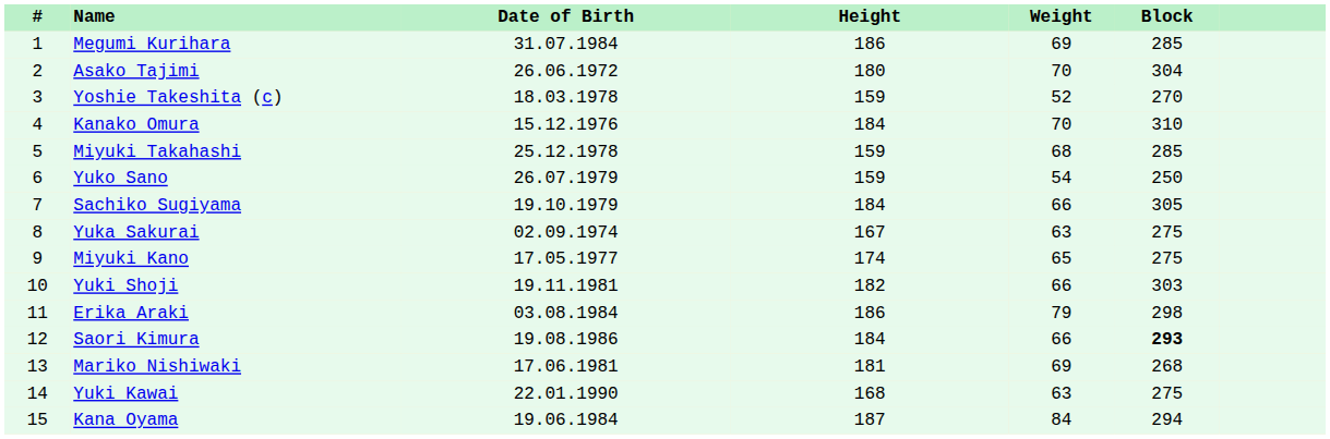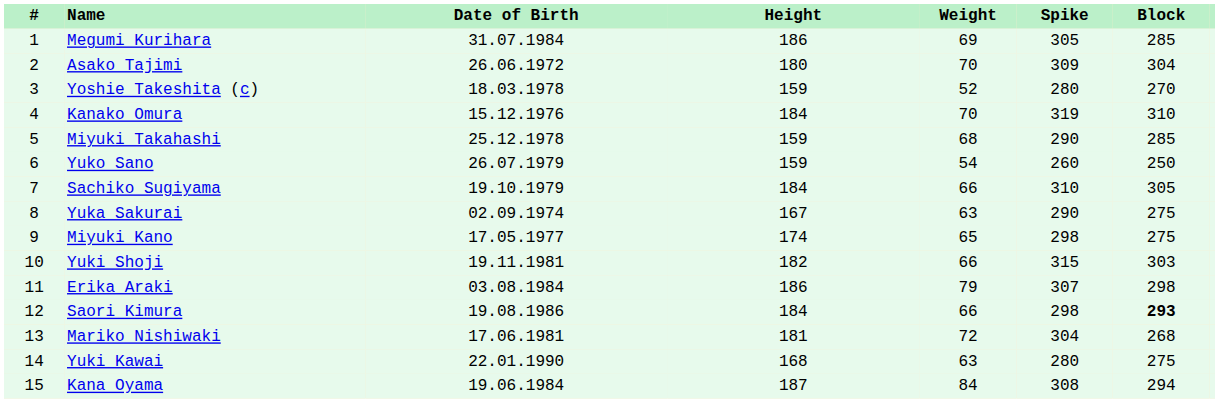 <table border=0 cellpadding=2 cellspacing=0  |- bgcolor=#FFECCE style="text-align:center; font-size:90%;" width=100%>
 <tr bgcolor=#BBF0C9>
 <th width=5%>#</th>
 <th width=25% align=left>Name</th>
 <th width=25%>Date of Birth</th>
 <th width=21%>Height</th>
 <th width=8%>Weight</th>
+<th width=8%>Spike</th>
 <th width=8%>Block</th>
 <th></th>
 </tr>
 <tr bgcolor=#E7FAEC>
 <td>1</td>
 <td align=left><a href='#'>Megumi Kurihara</a></td>
 <td>31.07.1984</td>
 <td>186</td>
 <td>69</td>
+<td>305</td>
 <td>285</td>
 <td></td>
 </tr>
 <tr bgcolor=#E7FAEC>
 <td>2</td>
 <td align=left><a href='#'>Asako Tajimi</a></td>
 <td>26.06.1972</td>
 <td>180</td>
 <td>70</td>
+<td>309</td>
 <td>304</td>
 <td></td>
 </tr>
 <tr bgcolor=#E7FAEC>
 <td>3</td>
 <td align=left><a href='#'>Yoshie Takeshita</a> (<a href='#'>c</a>)</td>
 <td>18.03.1978</td>
 <td>159</td>
 <td>52</td>
+<td>280</td>
 <td>270</td>
 <td></td>
 </tr>
 <tr bgcolor=#E7FAEC>
 <td>4</td>
 <td align=left><a href='#'>Kanako Omura</a></td>
 <td>15.12.1976</td>
 <td>184</td>
 <td>70</td>
+<td>319</td>
 <td>310</td>
 <td></td>
 </tr>
 <tr bgcolor=#E7FAEC>
 <td>5</td>
 <td align=left><a href='#'>Miyuki Takahashi</a></td>
 <td>25.12.1978</td>
 <td>159</td>
 <td>68</td>
+<td>290</td>
 <td>285</td>
 <td></td>
 </tr>
 <tr bgcolor=#E7FAEC>
 <td>6</td>
 <td align=left><a href='#'>Yuko Sano</a></td>
 <td>26.07.1979</td>
 <td>159</td>
 <td>54</td>
+<td>260</td>
 <td>250</td>
 <td></td>
 </tr>
 <tr bgcolor=#E7FAEC>
 <td>7</td>
 <td align=left><a href='#'>Sachiko Sugiyama</a></td>
 <td>19.10.1979</td>
 <td>184</td>
 <td>66</td>
+<td>310</td>
 <td>305</td>
 <td></td>
 </tr>
 <tr bgcolor=#E7FAEC>
 <td>8</td>
 <td align=left><a href='#'>Yuka Sakurai</a></td>
 <td>02.09.1974</td>
 <td>167</td>
 <td>63</td>
+<td>290</td>
 <td>275</td>
 <td></td>
 </tr>
 <tr bgcolor=#E7FAEC>
 <td>9</td>
 <td align=left><a href='#'>Miyuki Kano</a></td>
 <td>17.05.1977</td>
 <td>174</td>
 <td>65</td>
+<td>298</td>
 <td>275</td>
 <td></td>
 </tr>
 <tr bgcolor=#E7FAEC>
 <td>10</td>
 <td align=left><a href='#'>Yuki Shoji</a></td>
 <td>19.11.1981</td>
 <td>182</td>
 <td>66</td>
+<td>315</td>
 <td>303</td>
 <td></td>
 </tr>
 <tr bgcolor=#E7FAEC>
 <td>11</td>
 <td align=left><a href='#'>Erika Araki</a></td>
 <td>03.08.1984</td>
 <td>186</td>
 <td>79</td>
+<td>307</td>
 <td>298</td>
 <td></td>
 </tr>
 <tr bgcolor=#E7FAEC>
 <td>12</td>
 <td align=left><a href='#'>Saori Kimura</a></td>
 <td>19.08.1986</td>
 <td>184</td>
 <td>66</td>
+<td>298</td>
 <td><strong>293</strong></td>
 <td></td>
 </tr>
 <tr bgcolor=#E7FAEC>
 <td>13</td>
 <td align=left><a href='#'>Mariko Nishiwaki</a></td>
 <td>17.06.1981</td>
 <td>181</td>
-<td>69</td>
+<td>72</td>
+<td>304</td>
 <td>268</td>
 <td></td>
 </tr>
 <tr bgcolor=#E7FAEC>
 <td>14</td>
 <td align=left><a href='#'>Yuki Kawai</a></td>
 <td>22.01.1990</td>
 <td>168</td>
 <td>63</td>
+<td>280</td>
 <td>275</td>
 <td></td>
 </tr>
 <tr bgcolor=#E7FAEC>
 <td>15</td>
 <td align=left><a href='#'>Kana Oyama</a></td>
 <td>19.06.1984</td>
 <td>187</td>
 <td>84</td>
+<td>308</td>
 <td>294</td>
 <td></td>
 </tr>
 </table>
